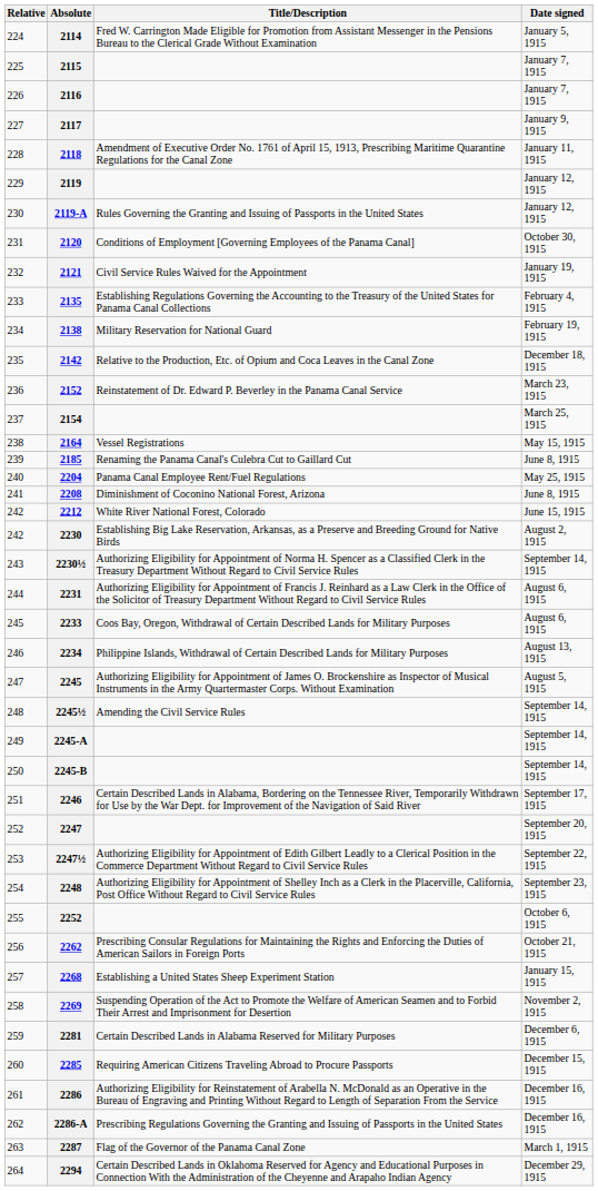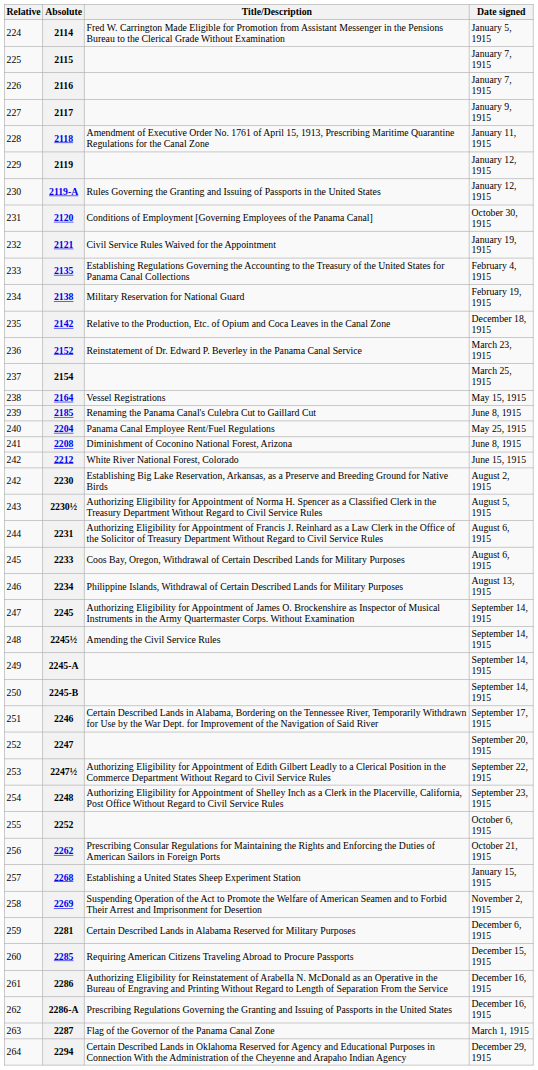 <table class="wikitable">
 <tr>
 <th>Relative </th>
 <th>Absolute </th>
 <th>Title/Description</th>
 <th>Date signed</th>
 </tr>
 <tr>
 <td>224</td>
 <th>2114</th>
 <td>Fred W. Carrington Made Eligible for Promotion from Assistant Messenger in the Pensions Bureau to the Clerical Grade Without Examination</td>
 <td>January 5, 1915</td>
 </tr>
 <tr>
 <td>225</td>
 <th>2115</th>
 <td></td>
 <td>January 7, 1915</td>
 </tr>
 <tr>
 <td>226</td>
 <th>2116</th>
 <td></td>
 <td>January 7, 1915</td>
 </tr>
 <tr>
 <td>227</td>
 <th>2117</th>
 <td></td>
 <td>January 9, 1915</td>
 </tr>
 <tr>
 <td>228</td>
 <th><a href='#'>2118</a></th>
 <td>Amendment of Executive Order No. 1761 of April 15, 1913, Prescribing Maritime Quarantine Regulations for the Canal Zone</td>
 <td>January 11, 1915</td>
 </tr>
 <tr>
 <td>229</td>
 <th>2119</th>
 <td></td>
 <td>January 12, 1915</td>
 </tr>
 <tr>
 <td>230</td>
 <th><a href='#'>2119-A</a></th>
 <td>Rules Governing the Granting and Issuing of Passports in the United States</td>
 <td>January 12, 1915</td>
 </tr>
 <tr>
 <td>231</td>
 <th><a href='#'>2120</a></th>
 <td>Conditions of Employment [Governing Employees of the Panama Canal]</td>
 <td>October 30, 1915</td>
 </tr>
 <tr>
 <td>232</td>
 <th><a href='#'>2121</a></th>
 <td>Civil Service Rules Waived for the Appointment</td>
 <td>January 19, 1915</td>
 </tr>
 <tr>
 <td>233</td>
 <th><a href='#'>2135</a></th>
 <td>Establishing Regulations Governing the Accounting to the Treasury of the United States for Panama Canal Collections</td>
 <td>February 4, 1915</td>
 </tr>
 <tr>
 <td>234</td>
 <th><a href='#'>2138</a></th>
 <td>Military Reservation for National Guard</td>
 <td>February 19, 1915</td>
 </tr>
 <tr>
 <td>235</td>
 <th><a href='#'>2142</a></th>
 <td>Relative to the Production, Etc. of Opium and Coca Leaves in the Canal Zone</td>
 <td>December 18, 1915</td>
 </tr>
 <tr>
 <td>236</td>
 <th><a href='#'>2152</a></th>
 <td>Reinstatement of Dr. Edward P. Beverley in the Panama Canal Service</td>
 <td>March 23, 1915</td>
 </tr>
 <tr>
 <td>237</td>
 <th>2154</th>
 <td></td>
 <td>March 25, 1915</td>
 </tr>
 <tr>
 <td>238</td>
 <th><a href='#'>2164</a></th>
 <td>Vessel Registrations</td>
 <td>May 15, 1915</td>
 </tr>
 <tr>
 <td>239</td>
 <th><a href='#'>2185</a></th>
 <td>Renaming the Panama Canal's Culebra Cut to Gaillard Cut</td>
 <td>June 8, 1915</td>
 </tr>
 <tr>
 <td>240</td>
 <th><a href='#'>2204</a></th>
 <td>Panama Canal Employee Rent/Fuel Regulations</td>
 <td>May 25, 1915</td>
 </tr>
 <tr>
 <td>241</td>
 <th><a href='#'>2208</a></th>
 <td>Diminishment of Coconino National Forest, Arizona</td>
 <td>June 8, 1915</td>
 </tr>
 <tr>
 <td>242</td>
 <th><a href='#'>2212</a></th>
 <td>White River National Forest, Colorado</td>
 <td>June 15, 1915</td>
 </tr>
 <tr>
 <td>242</td>
 <th>2230</th>
 <td>Establishing Big Lake Reservation, Arkansas, as a Preserve and Breeding Ground for Native Birds</td>
 <td>August 2, 1915</td>
 </tr>
 <tr>
 <td>243</td>
 <th>2230½</th>
 <td>Authorizing Eligibility for Appointment of Norma H. Spencer as a Classified Clerk in the Treasury Department Without Regard to Civil Service Rules</td>
-<td>September 14, 1915</td>
+<td>August 5, 1915</td>
 </tr>
 <tr>
 <td>244</td>
 <th>2231</th>
 <td>Authorizing Eligibility for Appointment of Francis J. Reinhard as a Law Clerk in the Office of the Solicitor of Treasury Department Without Regard to Civil Service Rules</td>
 <td>August 6, 1915</td>
 </tr>
 <tr>
 <td>245</td>
 <th>2233</th>
 <td>Coos Bay, Oregon, Withdrawal of Certain Described Lands for Military Purposes</td>
 <td>August 6, 1915</td>
 </tr>
 <tr>
 <td>246</td>
 <th>2234</th>
 <td>Philippine Islands, Withdrawal of Certain Described Lands for Military Purposes</td>
 <td>August 13, 1915</td>
 </tr>
 <tr>
 <td>247</td>
 <th>2245</th>
 <td>Authorizing Eligibility for Appointment of James O. Brockenshire as Inspector of Musical Instruments in the Army Quartermaster Corps. Without Examination</td>
-<td>August 5, 1915</td>
+<td>September 14, 1915</td>
 </tr>
 <tr>
 <td>248</td>
 <th>2245½</th>
 <td>Amending the Civil Service Rules</td>
 <td>September 14, 1915</td>
 </tr>
 <tr>
 <td>249</td>
 <th>2245-A</th>
 <td></td>
 <td>September 14, 1915</td>
 </tr>
 <tr>
 <td>250</td>
 <th>2245-B</th>
 <td></td>
 <td>September 14, 1915</td>
 </tr>
 <tr>
 <td>251</td>
 <th>2246</th>
 <td>Certain Described Lands in Alabama, Bordering on the Tennessee River, Temporarily Withdrawn for Use by the War Dept. for Improvement of the Navigation of Said River</td>
 <td>September 17, 1915</td>
 </tr>
 <tr>
 <td>252</td>
 <th>2247</th>
 <td></td>
 <td>September 20, 1915</td>
 </tr>
 <tr>
 <td>253</td>
 <th>2247½</th>
 <td>Authorizing Eligibility for Appointment of Edith Gilbert Leadly to a Clerical Position in the Commerce Department Without Regard to Civil Service Rules</td>
 <td>September 22, 1915</td>
 </tr>
 <tr>
 <td>254</td>
 <th>2248</th>
 <td>Authorizing Eligibility for Appointment of Shelley Inch as a Clerk in the Placerville, California, Post Office Without Regard to Civil Service Rules</td>
 <td>September 23, 1915</td>
 </tr>
 <tr>
 <td>255</td>
 <th>2252</th>
 <td></td>
 <td>October 6, 1915</td>
 </tr>
 <tr>
 <td>256</td>
 <th><a href='#'>2262</a></th>
 <td>Prescribing Consular Regulations for Maintaining the Rights and Enforcing the Duties of American Sailors in Foreign Ports</td>
 <td>October 21, 1915</td>
 </tr>
 <tr>
 <td>257</td>
 <th><a href='#'>2268</a></th>
 <td>Establishing a United States Sheep Experiment Station</td>
 <td>January 15, 1915</td>
 </tr>
 <tr>
 <td>258</td>
 <th><a href='#'>2269</a></th>
 <td>Suspending Operation of the Act to Promote the Welfare of American Seamen and to Forbid Their Arrest and Imprisonment for Desertion</td>
 <td>November 2, 1915</td>
 </tr>
 <tr>
 <td>259</td>
 <th>2281</th>
 <td>Certain Described Lands in Alabama Reserved for Military Purposes</td>
 <td>December 6, 1915</td>
 </tr>
 <tr>
 <td>260</td>
 <th><a href='#'>2285</a></th>
 <td>Requiring American Citizens Traveling Abroad to Procure Passports</td>
 <td>December 15, 1915</td>
 </tr>
 <tr>
 <td>261</td>
 <th>2286</th>
 <td>Authorizing Eligibility for Reinstatement of Arabella N. McDonald as an Operative in the Bureau of Engraving and Printing Without Regard to Length of Separation From the Service</td>
 <td>December 16, 1915</td>
 </tr>
 <tr>
 <td>262</td>
 <th>2286-A</th>
 <td>Prescribing Regulations Governing the Granting and Issuing of Passports in the United States</td>
 <td>December 16, 1915</td>
 </tr>
 <tr>
 <td>263</td>
 <th>2287</th>
 <td>Flag of the Governor of the Panama Canal Zone</td>
 <td>March 1, 1915</td>
 </tr>
 <tr>
 <td>264</td>
 <th>2294</th>
 <td>Certain Described Lands in Oklahoma Reserved for Agency and Educational Purposes in Connection With the Administration of the Cheyenne and Arapaho Indian Agency</td>
 <td>December 29, 1915</td>
 </tr>
 </table>
